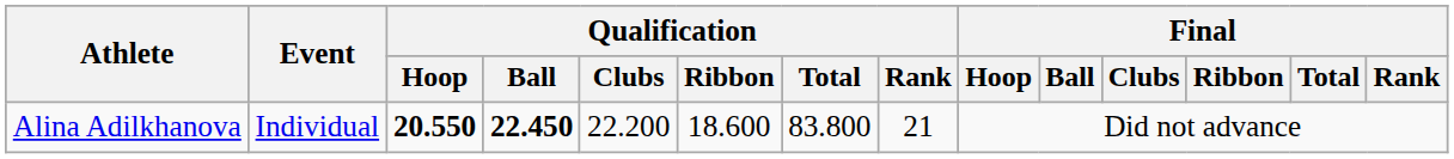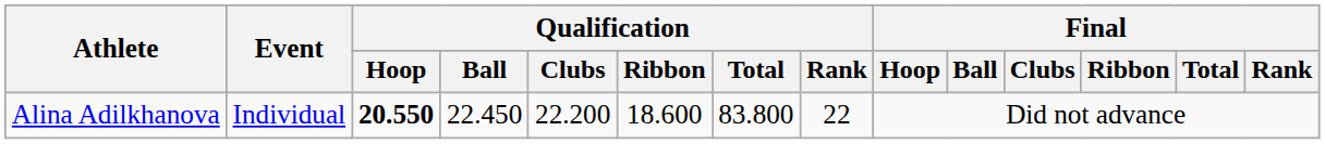 <table class=wikitable style="font-size:90%">
 <tr>
 <th rowspan=2>Athlete</th>
 <th rowspan=2>Event</th>
 <th colspan=6>Qualification</th>
 <th colspan=6>Final</th>
 </tr>
 <tr style="font-size:95%">
 <th>Hoop</th>
 <th>Ball</th>
 <th>Clubs</th>
 <th>Ribbon</th>
 <th>Total</th>
 <th>Rank</th>
 <th>Hoop</th>
 <th>Ball</th>
 <th>Clubs</th>
 <th>Ribbon</th>
 <th>Total</th>
 <th>Rank</th>
 </tr>
 <tr align=center>
 <td align=left><a href='#'>Alina Adilkhanova</a></td>
 <td align=left><a href='#'>Individual</a></td>
 <td><strong>20.550</strong></td>
-<td><strong>22.450</strong></td>
+<td>22.450</td>
 <td>22.200</td>
 <td>18.600</td>
 <td>83.800</td>
-<td>21</td>
+<td>22</td>
 <td colspan="6">Did not advance</td>
 </tr>
 </table>
